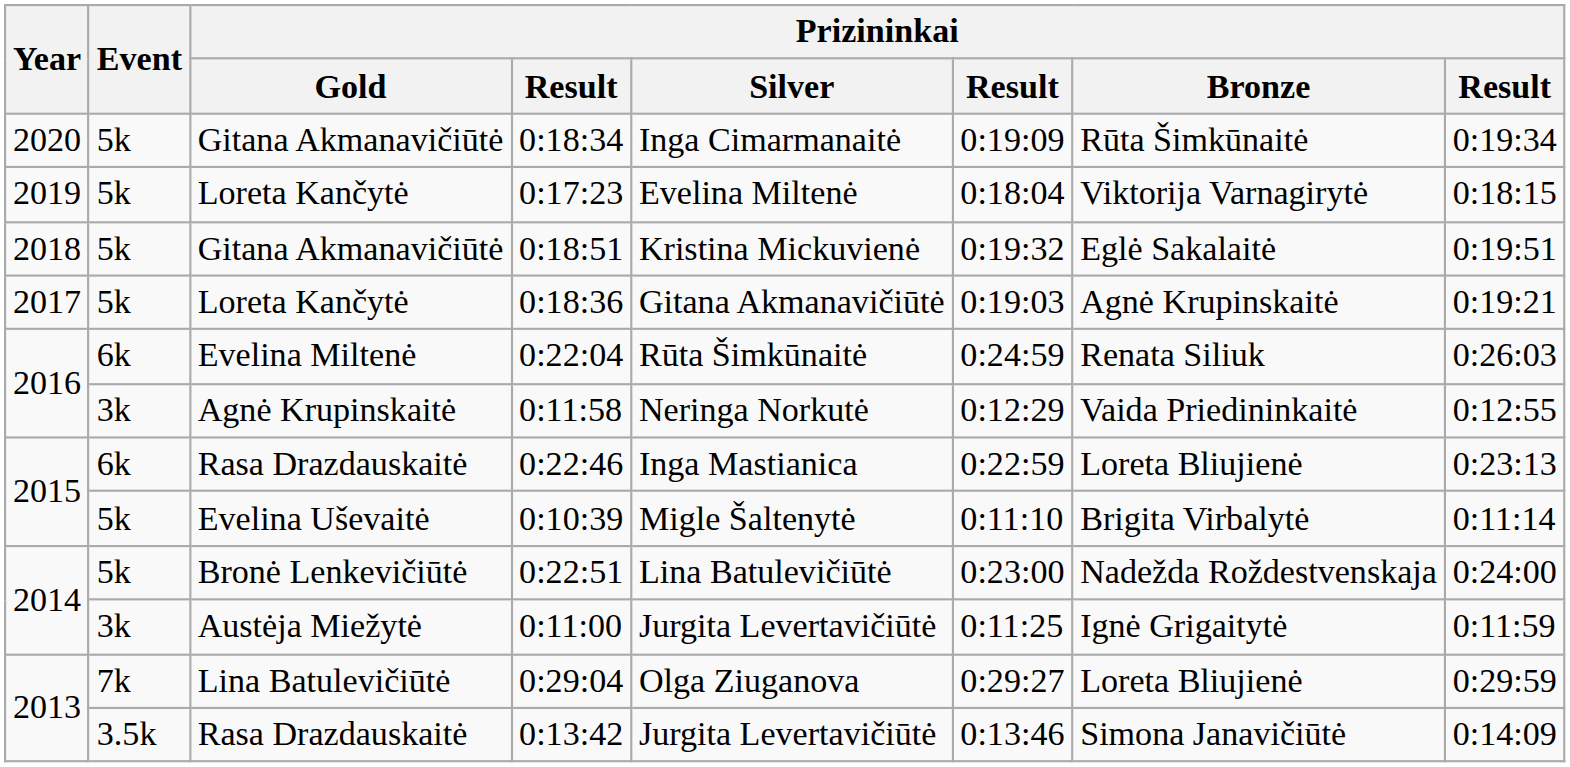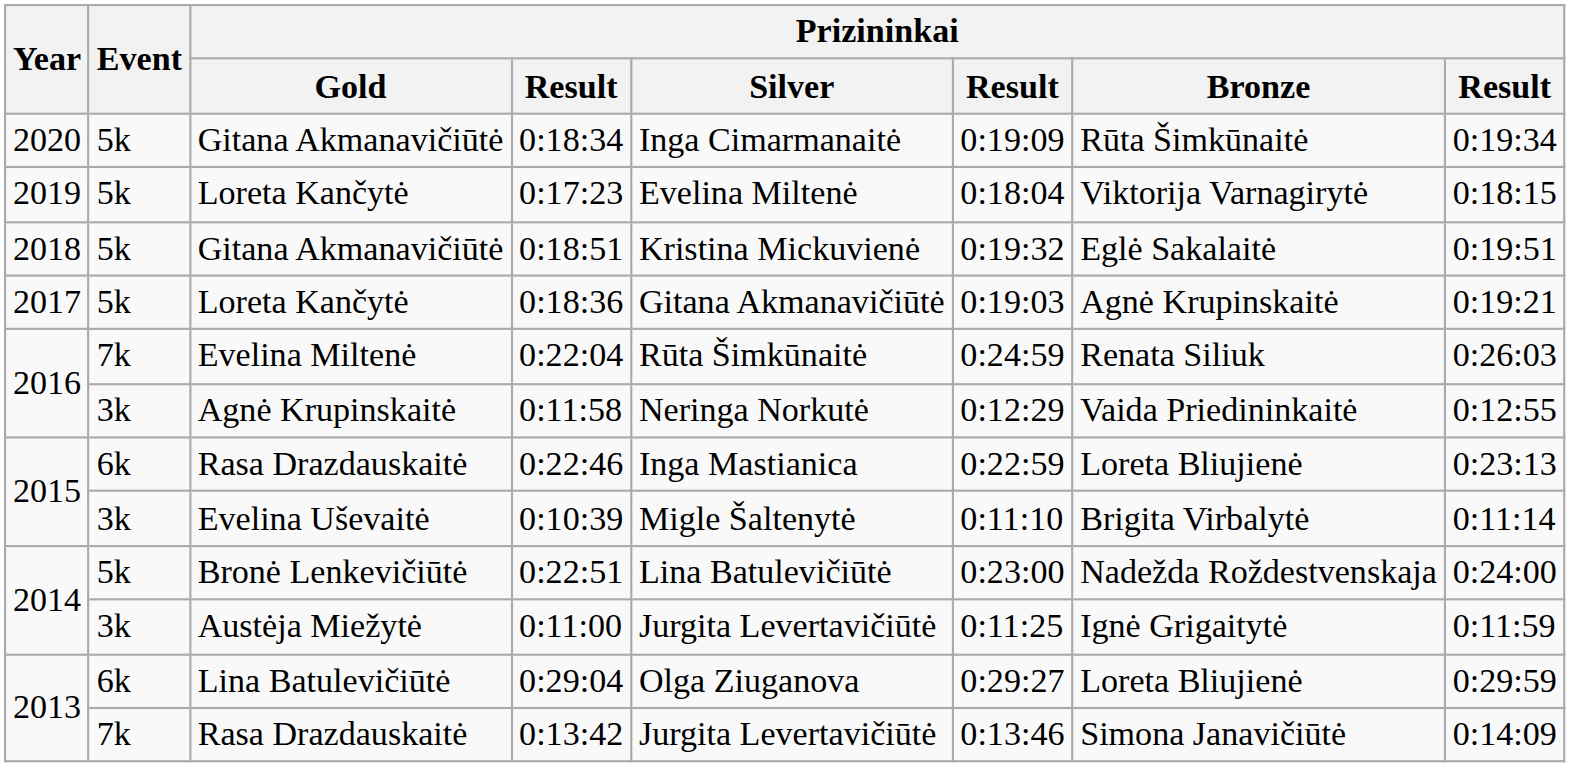 <table class="wikitable">
 <tr>
 <th rowspan="2">Year</th>
 <th rowspan="2">Event</th>
 <th colspan="6">Prizininkai</th>
 </tr>
 <tr>
 <th>Gold</th>
 <th>Result</th>
 <th>Silver</th>
 <th>Result</th>
 <th>Bronze</th>
 <th>Result</th>
 </tr>
 <tr>
 <td>2020</td>
 <td>5k</td>
 <td> Gitana Akmanavičiūtė</td>
 <td>0:18:34</td>
 <td> Inga Cimarmanaitė</td>
 <td>0:19:09</td>
 <td> Rūta Šimkūnaitė</td>
 <td>0:19:34</td>
 </tr>
 <tr>
 <td>2019</td>
 <td>5k</td>
 <td> Loreta Kančytė</td>
 <td>0:17:23</td>
 <td> Evelina Miltenė</td>
 <td>0:18:04</td>
 <td> Viktorija Varnagirytė</td>
 <td>0:18:15</td>
 </tr>
 <tr>
 <td>2018</td>
 <td>5k</td>
 <td> Gitana Akmanavičiūtė</td>
 <td>0:18:51</td>
 <td> Kristina Mickuvienė</td>
 <td>0:19:32</td>
 <td> Eglė Sakalaitė</td>
 <td>0:19:51</td>
 </tr>
 <tr>
 <td>2017</td>
 <td>5k</td>
 <td> Loreta Kančytė</td>
 <td>0:18:36</td>
 <td> Gitana Akmanavičiūtė</td>
 <td>0:19:03</td>
 <td> Agnė Krupinskaitė</td>
 <td>0:19:21</td>
 </tr>
 <tr>
 <td rowspan="2">2016</td>
-<td>6k</td>
+<td>7k</td>
 <td> Evelina Miltenė</td>
 <td>0:22:04</td>
 <td> Rūta Šimkūnaitė</td>
 <td>0:24:59</td>
 <td> Renata Siliuk</td>
 <td>0:26:03</td>
 </tr>
 <tr>
 <td>3k</td>
 <td> Agnė Krupinskaitė</td>
 <td>0:11:58</td>
 <td> Neringa Norkutė</td>
 <td>0:12:29</td>
 <td> Vaida Priedininkaitė</td>
 <td>0:12:55</td>
 </tr>
 <tr>
 <td rowspan="2">2015</td>
 <td>6k</td>
 <td> Rasa Drazdauskaitė</td>
 <td>0:22:46</td>
 <td> Inga Mastianica</td>
 <td>0:22:59</td>
 <td> Loreta Bliujienė</td>
 <td>0:23:13</td>
 </tr>
 <tr>
-<td>5k</td>
+<td>3k</td>
 <td> Evelina Uševaitė</td>
 <td>0:10:39</td>
 <td> Migle Šaltenytė</td>
 <td>0:11:10</td>
 <td> Brigita Virbalytė</td>
 <td>0:11:14</td>
 </tr>
 <tr>
 <td rowspan="2">2014</td>
 <td>5k</td>
 <td> Bronė Lenkevičiūtė</td>
 <td>0:22:51</td>
 <td> Lina Batulevičiūtė</td>
 <td>0:23:00</td>
 <td> Nadežda Roždestvenskaja</td>
 <td>0:24:00</td>
 </tr>
 <tr>
 <td>3k</td>
 <td> Austėja Miežytė</td>
 <td>0:11:00</td>
 <td> Jurgita Levertavičiūtė</td>
 <td>0:11:25</td>
 <td> Ignė Grigaitytė</td>
 <td>0:11:59</td>
 </tr>
 <tr>
 <td rowspan="2">2013</td>
-<td>7k</td>
+<td>6k</td>
 <td> Lina Batulevičiūtė</td>
 <td>0:29:04</td>
 <td> Olga Ziuganova</td>
 <td>0:29:27</td>
 <td> Loreta Bliujienė</td>
 <td>0:29:59</td>
 </tr>
 <tr>
-<td>3.5k</td>
+<td>7k</td>
 <td> Rasa Drazdauskaitė</td>
 <td>0:13:42</td>
 <td> Jurgita Levertavičiūtė</td>
 <td>0:13:46</td>
 <td> Simona Janavičiūtė</td>
 <td>0:14:09</td>
 </tr>
 </table>
